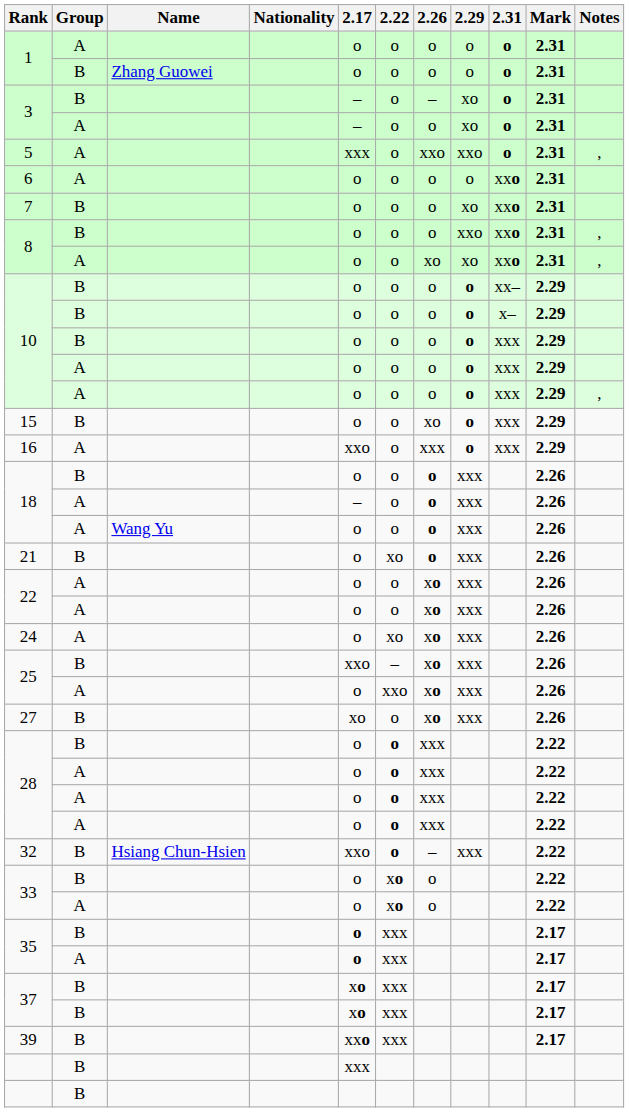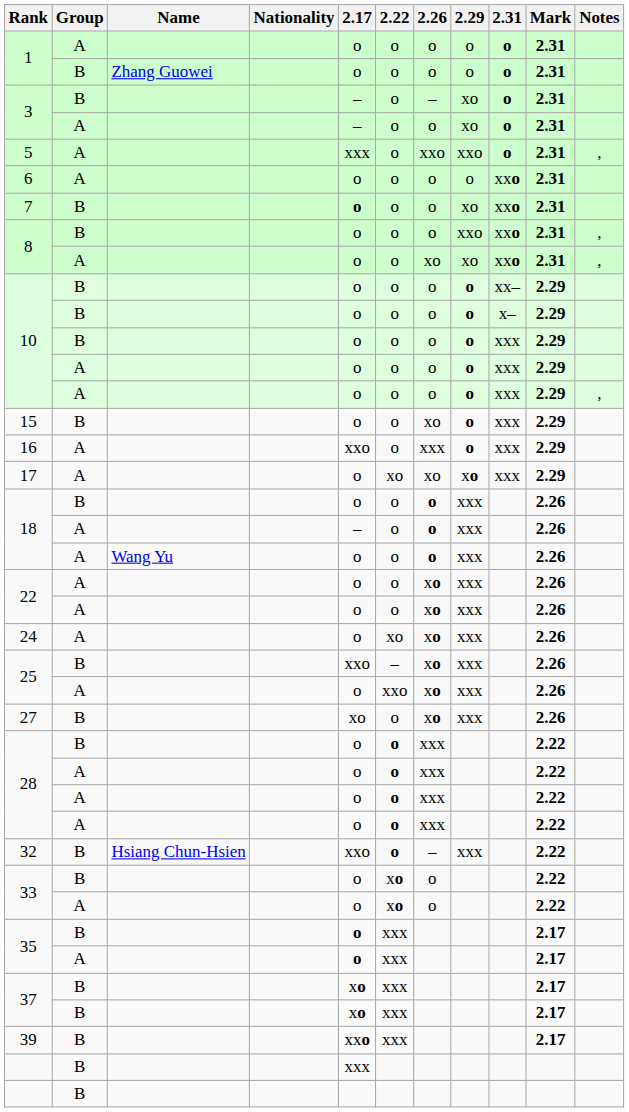 <table class="wikitable sortable" style="text-align:center">
 <tr>
 <th>Rank</th>
 <th>Group</th>
 <th>Name</th>
 <th>Nationality</th>
 <th>2.17</th>
 <th>2.22</th>
 <th>2.26</th>
 <th>2.29</th>
 <th>2.31</th>
 <th>Mark</th>
 <th>Notes</th>
 </tr>
 <tr bgcolor=ccffcc>
 <td rowspan=2>1</td>
 <td>A</td>
 <td align=left></td>
 <td align=left></td>
 <td>o</td>
 <td>o</td>
 <td>o</td>
 <td>o</td>
 <td><strong>o</strong></td>
 <td><strong>2.31</strong></td>
 <td></td>
 </tr>
 <tr bgcolor=ccffcc>
 <td>B</td>
 <td align=left><a href='#'>Zhang Guowei</a></td>
 <td align=left></td>
 <td>o</td>
 <td>o</td>
 <td>o</td>
 <td>o</td>
 <td><strong>o</strong></td>
 <td><strong>2.31</strong></td>
 <td></td>
 </tr>
 <tr bgcolor=ccffcc>
 <td rowspan=2>3</td>
 <td>B</td>
 <td align=left></td>
 <td align=left></td>
 <td>–</td>
 <td>o</td>
 <td>–</td>
 <td>xo</td>
 <td><strong>o</strong></td>
 <td><strong>2.31</strong></td>
 <td></td>
 </tr>
 <tr bgcolor=ccffcc>
 <td>A</td>
 <td align=left></td>
 <td align=left></td>
 <td>–</td>
 <td>o</td>
 <td>o</td>
 <td>xo</td>
 <td><strong>o</strong></td>
 <td><strong>2.31</strong></td>
 <td></td>
 </tr>
 <tr bgcolor=ccffcc>
 <td>5</td>
 <td>A</td>
 <td align=left></td>
 <td align=left></td>
 <td>xxx</td>
 <td>o</td>
 <td>xxo</td>
 <td>xxo</td>
 <td><strong>o</strong></td>
 <td><strong>2.31</strong></td>
 <td>, </td>
 </tr>
 <tr bgcolor=ccffcc>
 <td>6</td>
 <td>A</td>
 <td align=left></td>
 <td align=left></td>
 <td>o</td>
 <td>o</td>
 <td>o</td>
 <td>o</td>
 <td>xx<strong>o</strong></td>
 <td><strong>2.31</strong></td>
 <td></td>
 </tr>
 <tr bgcolor=ccffcc>
 <td>7</td>
 <td>B</td>
 <td align=left></td>
 <td align=left></td>
-<td>o</td>
+<td><strong>o</strong></td>
 <td>o</td>
 <td>o</td>
 <td>xo</td>
 <td>xx<strong>o</strong></td>
 <td><strong>2.31</strong></td>
 <td></td>
 </tr>
 <tr bgcolor=ccffcc>
 <td rowspan=2>8</td>
 <td>B</td>
 <td align=left></td>
 <td align=left></td>
 <td>o</td>
 <td>o</td>
 <td>o</td>
 <td>xxo</td>
 <td>xx<strong>o</strong></td>
 <td><strong>2.31</strong></td>
 <td>, </td>
 </tr>
 <tr bgcolor=ccffcc>
 <td>A</td>
 <td align=left></td>
 <td align=left></td>
 <td>o</td>
 <td>o</td>
 <td>xo</td>
 <td>xo</td>
 <td>xx<strong>o</strong></td>
 <td><strong>2.31</strong></td>
 <td>, </td>
 </tr>
 <tr bgcolor=ddffdd>
 <td rowspan=5>10</td>
 <td>B</td>
 <td align=left></td>
 <td align=left></td>
 <td>o</td>
 <td>o</td>
 <td>o</td>
 <td><strong>o</strong></td>
 <td>xx–</td>
 <td><strong>2.29</strong></td>
 <td></td>
 </tr>
 <tr bgcolor=ddffdd>
 <td>B</td>
 <td align=left></td>
 <td align=left></td>
 <td>o</td>
 <td>o</td>
 <td>o</td>
 <td><strong>o</strong></td>
 <td>x–</td>
 <td><strong>2.29</strong></td>
 <td></td>
 </tr>
 <tr bgcolor=ddffdd>
 <td>B</td>
 <td align=left></td>
 <td align=left></td>
 <td>o</td>
 <td>o</td>
 <td>o</td>
 <td><strong>o</strong></td>
 <td>xxx</td>
 <td><strong>2.29</strong></td>
 <td></td>
 </tr>
 <tr bgcolor=ddffdd>
 <td>A</td>
 <td align=left></td>
 <td align=left></td>
 <td>o</td>
 <td>o</td>
 <td>o</td>
 <td><strong>o</strong></td>
 <td>xxx</td>
 <td><strong>2.29</strong></td>
 <td></td>
 </tr>
 <tr bgcolor=ddffdd>
 <td>A</td>
 <td align=left></td>
 <td align=left></td>
 <td>o</td>
 <td>o</td>
 <td>o</td>
 <td><strong>o</strong></td>
 <td>xxx</td>
 <td><strong>2.29</strong></td>
 <td>, </td>
 </tr>
 <tr>
 <td>15</td>
 <td>B</td>
 <td align=left></td>
 <td align=left></td>
 <td>o</td>
 <td>o</td>
 <td>xo</td>
 <td><strong>o</strong></td>
 <td>xxx</td>
 <td><strong>2.29</strong></td>
 <td></td>
 </tr>
 <tr>
 <td>16</td>
 <td>A</td>
 <td align=left></td>
 <td align=left></td>
 <td>xxo</td>
 <td>o</td>
 <td>xxx</td>
 <td><strong>o</strong></td>
 <td>xxx</td>
 <td><strong>2.29</strong></td>
 <td></td>
 </tr>
 <tr>
+<td>17</td>
+<td>A</td>
+<td align=left></td>
+<td align=left></td>
+<td>o</td>
+<td>xo</td>
+<td>xo</td>
+<td>x<strong>o</strong></td>
+<td>xxx</td>
+<td><strong>2.29</strong></td>
+<td></td>
+</tr>
+<tr>
 <td rowspan=3>18</td>
 <td>B</td>
 <td align=left></td>
 <td align=left></td>
 <td>o</td>
 <td>o</td>
 <td><strong>o</strong></td>
 <td>xxx</td>
 <td></td>
 <td><strong>2.26</strong></td>
 <td></td>
 </tr>
 <tr>
 <td>A</td>
 <td align=left></td>
 <td align=left></td>
 <td>–</td>
 <td>o</td>
 <td><strong>o</strong></td>
 <td>xxx</td>
 <td></td>
 <td><strong>2.26</strong></td>
 <td></td>
 </tr>
 <tr>
 <td>A</td>
 <td align=left><a href='#'>Wang Yu</a></td>
 <td align=left></td>
 <td>o</td>
 <td>o</td>
-<td><strong>o</strong></td>
-<td>xxx</td>
-<td></td>
-<td><strong>2.26</strong></td>
-<td></td>
-</tr>
-<tr>
-<td>21</td>
-<td>B</td>
-<td align=left></td>
-<td align=left></td>
-<td>o</td>
-<td>xo</td>
 <td><strong>o</strong></td>
 <td>xxx</td>
 <td></td>
 <td><strong>2.26</strong></td>
 <td></td>
 </tr>
 <tr>
 <td rowspan=2>22</td>
 <td>A</td>
 <td align=left></td>
 <td align=left></td>
 <td>o</td>
 <td>o</td>
 <td>x<strong>o</strong></td>
 <td>xxx</td>
 <td></td>
 <td><strong>2.26</strong></td>
 <td></td>
 </tr>
 <tr>
 <td>A</td>
 <td align=left></td>
 <td align=left></td>
 <td>o</td>
 <td>o</td>
 <td>x<strong>o</strong></td>
 <td>xxx</td>
 <td></td>
 <td><strong>2.26</strong></td>
 <td></td>
 </tr>
 <tr>
 <td>24</td>
 <td>A</td>
 <td align=left></td>
 <td align=left></td>
 <td>o</td>
 <td>xo</td>
 <td>x<strong>o</strong></td>
 <td>xxx</td>
 <td></td>
 <td><strong>2.26</strong></td>
 <td></td>
 </tr>
 <tr>
 <td rowspan=2>25</td>
 <td>B</td>
 <td align=left></td>
 <td align=left></td>
 <td>xxo</td>
 <td>–</td>
 <td>x<strong>o</strong></td>
 <td>xxx</td>
 <td></td>
 <td><strong>2.26</strong></td>
 <td></td>
 </tr>
 <tr>
 <td>A</td>
 <td align=left></td>
 <td align=left></td>
 <td>o</td>
 <td>xxo</td>
 <td>x<strong>o</strong></td>
 <td>xxx</td>
 <td></td>
 <td><strong>2.26</strong></td>
 <td></td>
 </tr>
 <tr>
 <td>27</td>
 <td>B</td>
 <td align=left></td>
 <td align=left></td>
 <td>xo</td>
 <td>o</td>
 <td>x<strong>o</strong></td>
 <td>xxx</td>
 <td></td>
 <td><strong>2.26</strong></td>
 <td></td>
 </tr>
 <tr>
 <td rowspan=4>28</td>
 <td>B</td>
 <td align=left></td>
 <td align=left></td>
 <td>o</td>
 <td><strong>o</strong></td>
 <td>xxx</td>
 <td></td>
 <td></td>
 <td><strong>2.22</strong></td>
 <td></td>
 </tr>
 <tr>
 <td>A</td>
 <td align=left></td>
 <td align=left></td>
 <td>o</td>
 <td><strong>o</strong></td>
 <td>xxx</td>
 <td></td>
 <td></td>
 <td><strong>2.22</strong></td>
 <td></td>
 </tr>
 <tr>
 <td>A</td>
 <td align=left></td>
 <td align=left></td>
 <td>o</td>
 <td><strong>o</strong></td>
 <td>xxx</td>
 <td></td>
 <td></td>
 <td><strong>2.22</strong></td>
 <td></td>
 </tr>
 <tr>
 <td>A</td>
 <td align=left></td>
 <td align=left></td>
 <td>o</td>
 <td><strong>o</strong></td>
 <td>xxx</td>
 <td></td>
 <td></td>
 <td><strong>2.22</strong></td>
 <td></td>
 </tr>
 <tr>
 <td>32</td>
 <td>B</td>
 <td align=left><a href='#'>Hsiang Chun-Hsien</a></td>
 <td align=left></td>
 <td>xxo</td>
 <td><strong>o</strong></td>
 <td>–</td>
 <td>xxx</td>
 <td></td>
 <td><strong>2.22</strong></td>
 <td></td>
 </tr>
 <tr>
 <td rowspan=2>33</td>
 <td>B</td>
 <td align=left></td>
 <td align=left></td>
 <td>o</td>
 <td>x<strong>o</strong></td>
 <td>o</td>
 <td></td>
 <td></td>
 <td><strong>2.22</strong></td>
 <td></td>
 </tr>
 <tr>
 <td>A</td>
 <td align=left></td>
 <td align=left></td>
 <td>o</td>
 <td>x<strong>o</strong></td>
 <td>o</td>
 <td></td>
 <td></td>
 <td><strong>2.22</strong></td>
 <td></td>
 </tr>
 <tr>
 <td rowspan=2>35</td>
 <td>B</td>
 <td align=left></td>
 <td align=left></td>
 <td><strong>o</strong></td>
 <td>xxx</td>
 <td></td>
 <td></td>
 <td></td>
 <td><strong>2.17</strong></td>
 <td></td>
 </tr>
 <tr>
 <td>A</td>
 <td align=left></td>
 <td align=left></td>
 <td><strong>o</strong></td>
 <td>xxx</td>
 <td></td>
 <td></td>
 <td></td>
 <td><strong>2.17</strong></td>
 <td></td>
 </tr>
 <tr>
 <td rowspan=2>37</td>
 <td>B</td>
 <td align=left></td>
 <td align=left></td>
 <td>x<strong>o</strong></td>
 <td>xxx</td>
 <td></td>
 <td></td>
 <td></td>
 <td><strong>2.17</strong></td>
 <td></td>
 </tr>
 <tr>
 <td>B</td>
 <td align=left></td>
 <td align=left></td>
 <td>x<strong>o</strong></td>
 <td>xxx</td>
 <td></td>
 <td></td>
 <td></td>
 <td><strong>2.17</strong></td>
 <td></td>
 </tr>
 <tr>
 <td>39</td>
 <td>B</td>
 <td align=left></td>
 <td align=left></td>
 <td>xx<strong>o</strong></td>
 <td>xxx</td>
 <td></td>
 <td></td>
 <td></td>
 <td><strong>2.17</strong></td>
 <td></td>
 </tr>
 <tr>
 <td></td>
 <td>B</td>
 <td align=left></td>
 <td align=left></td>
 <td>xxx</td>
 <td></td>
 <td></td>
 <td></td>
 <td></td>
 <td><strong></strong></td>
 <td></td>
 </tr>
 <tr>
 <td></td>
 <td>B</td>
 <td align=left></td>
 <td align=left></td>
 <td></td>
 <td></td>
 <td></td>
 <td></td>
 <td></td>
 <td><strong></strong></td>
 <td></td>
 </tr>
 </table>
